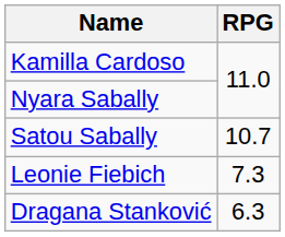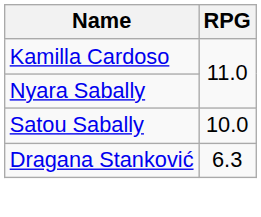 <table class=wikitable>
 <tr>
 <th>Name</th>
 <th>RPG</th>
 </tr>
 <tr>
 <td> <a href='#'>Kamilla Cardoso</a></td>
 <td align=center rowspan=2>11.0</td>
 </tr>
 <tr>
 <td> <a href='#'>Nyara Sabally</a></td>
 </tr>
 <tr>
 <td> <a href='#'>Satou Sabally</a></td>
-<td align=center>10.7</td>
-</tr>
-<tr>
-<td> <a href='#'>Leonie Fiebich</a></td>
-<td align=center>7.3</td>
+<td align=center>10.0</td>
 </tr>
 <tr>
 <td> <a href='#'>Dragana Stanković</a></td>
 <td align=center>6.3</td>
 </tr>
 </table>
